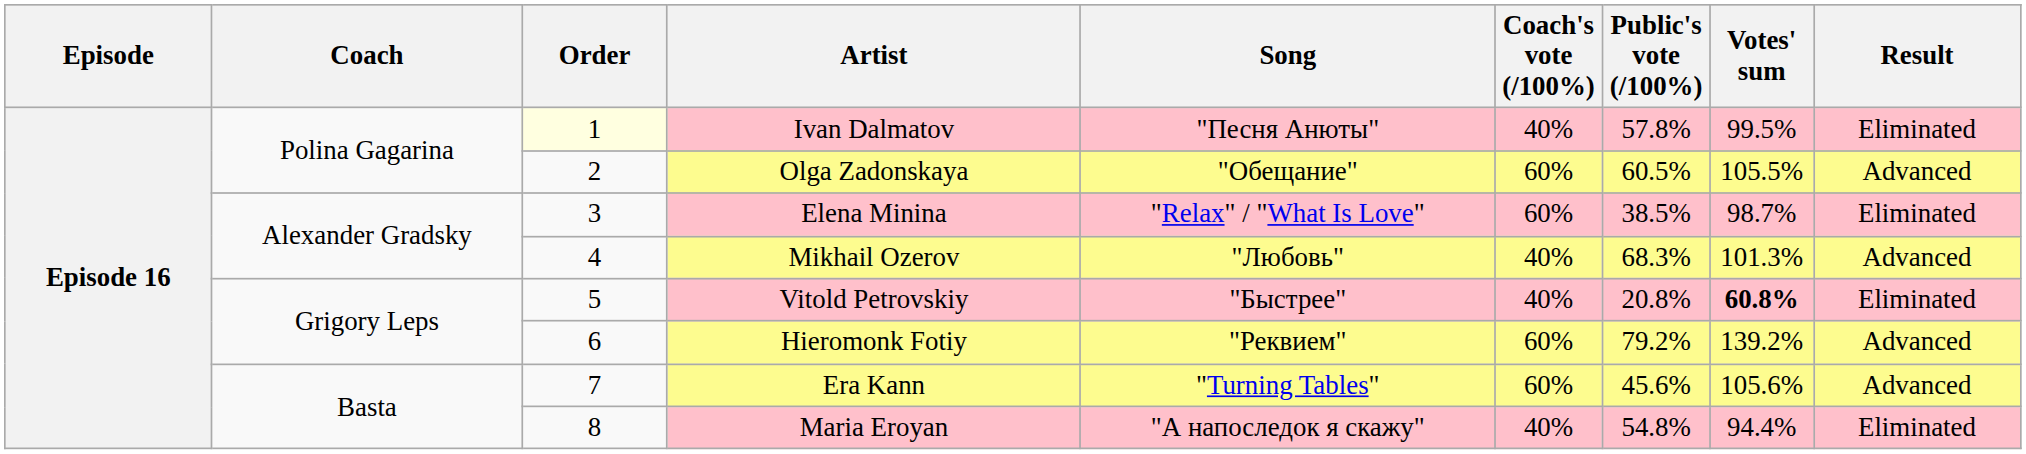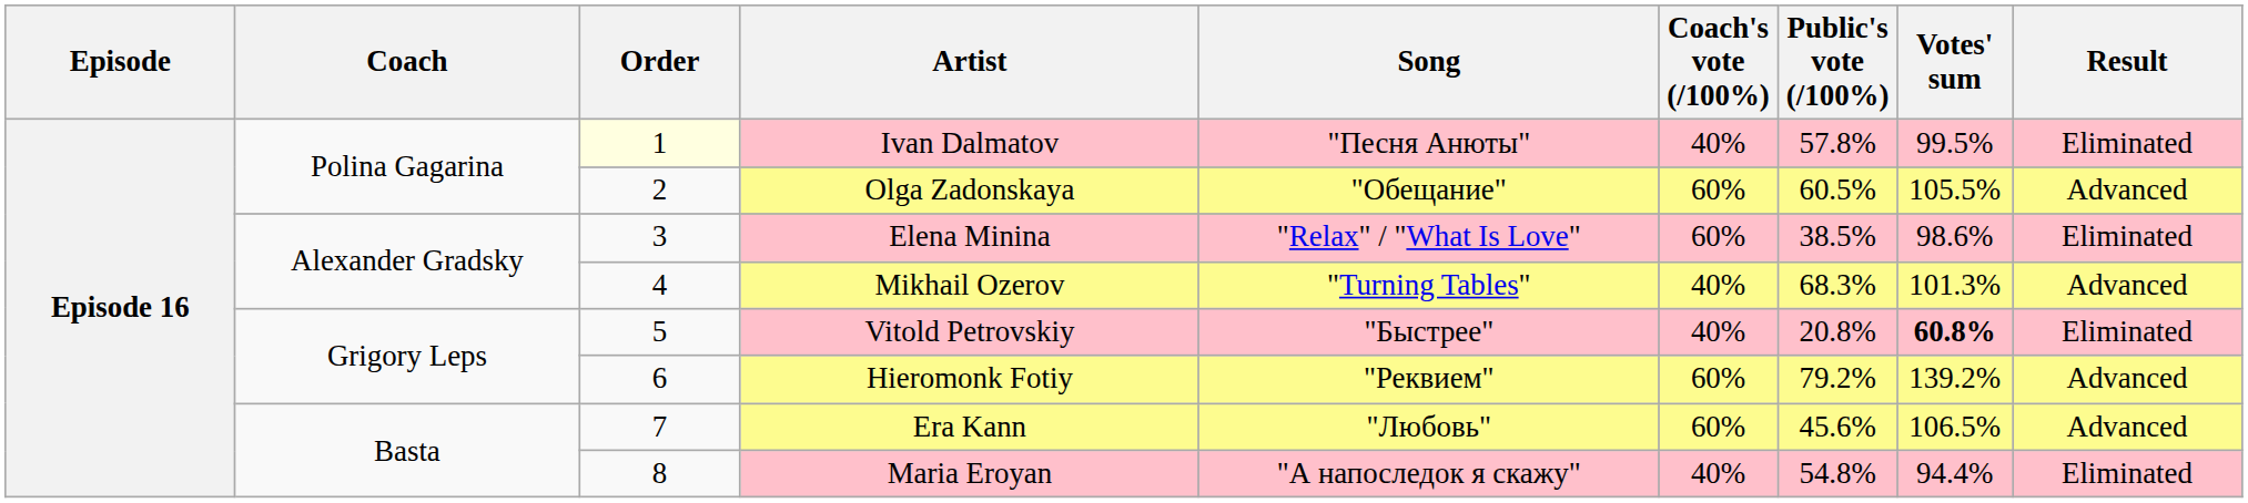 <table class="wikitable" style="text-align:center; width:95%;">
 <tr>
 <th style="width:10%;">Episode</th>
 <th style="width:15%;">Coach</th>
 <th style="width:7%;">Order</th>
 <th style="width:20%;">Artist</th>
 <th style="width:20%;">Song</th>
 <th style="width:5%;">Coach's vote (/100%)</th>
 <th style="width:5%;">Public's vote (/100%)</th>
 <th style="width:5%;">Votes' sum</th>
 <th style="width:10%;">Result</th>
 </tr>
 <tr>
 <th rowspan="12"><strong>Episode 16</strong> <br><small></small></th>
 <td rowspan="2">Polina Gagarina</td>
 <td style="background: lightyellow;">1</td>
 <td style="background:pink;">Ivan Dalmatov</td>
 <td style="background:pink;">"Песня Анюты"</td>
 <td style="background:pink;">40%</td>
 <td style="background:pink;">57.8%</td>
 <td style="background:pink;">99.5%</td>
 <td style="background:pink;">Eliminated</td>
 </tr>
 <tr>
 <td>2</td>
 <td style="background:#fdfc8f;">Olga Zadonskaya</td>
 <td style="background:#fdfc8f;">"Обещание"</td>
 <td style="background:#fdfc8f;">60%</td>
 <td style="background:#fdfc8f;">60.5%</td>
 <td style="background:#fdfc8f;">105.5%</td>
 <td style="background:#fdfc8f;">Advanced</td>
 </tr>
 <tr>
 <td rowspan="2">Alexander Gradsky</td>
 <td>3</td>
 <td style="background:pink;">Elena Minina</td>
 <td style="background:pink;">"<a href='#'>Relax</a>" / "<a href='#'>What Is Love</a>"</td>
 <td style="background:pink;">60%</td>
 <td style="background:pink;">38.5%</td>
-<td style="background:pink;">98.7%</td>
+<td style="background:pink;">98.6%</td>
 <td style="background:pink;">Eliminated</td>
 </tr>
 <tr>
 <td>4</td>
 <td style="background:#fdfc8f;">Mikhail Ozerov</td>
-<td style="background:#fdfc8f;">"Любовь"</td>
+<td style="background:#fdfc8f;">"<a href='#'>Turning Tables</a>"</td>
 <td style="background:#fdfc8f;">40%</td>
 <td style="background:#fdfc8f;">68.3%</td>
 <td style="background:#fdfc8f;">101.3%</td>
 <td style="background:#fdfc8f;">Advanced</td>
 </tr>
 <tr>
 <td rowspan="2">Grigory Leps</td>
 <td>5</td>
 <td style="background:pink;">Vitold Petrovskiy</td>
 <td style="background:pink;">"Быстрее"</td>
 <td style="background:pink;">40%</td>
 <td style="background:pink;">20.8%</td>
 <td style="background:pink;"><strong>60.8%</strong></td>
 <td style="background:pink;">Eliminated</td>
 </tr>
 <tr>
 <td>6</td>
 <td style="background:#fdfc8f;">Hieromonk Fotiy</td>
 <td style="background:#fdfc8f;">"Реквием"</td>
 <td style="background:#fdfc8f;">60%</td>
 <td style="background:#fdfc8f;">79.2%</td>
 <td style="background:#fdfc8f;">139.2%</td>
 <td style="background:#fdfc8f;">Advanced</td>
 </tr>
 <tr>
 <td rowspan="2">Basta</td>
 <td>7</td>
 <td style="background:#fdfc8f;">Era Kann</td>
-<td style="background:#fdfc8f;">"<a href='#'>Turning Tables</a>"</td>
+<td style="background:#fdfc8f;">"Любовь"</td>
 <td style="background:#fdfc8f;">60%</td>
 <td style="background:#fdfc8f;">45.6%</td>
-<td style="background:#fdfc8f;">105.6%</td>
+<td style="background:#fdfc8f;">106.5%</td>
 <td style="background:#fdfc8f;">Advanced</td>
 </tr>
 <tr>
 <td>8</td>
 <td style="background:pink;">Maria Eroyan</td>
 <td style="background:pink;">"А напоследок я скажу"</td>
 <td style="background:pink;">40%</td>
 <td style="background:pink;">54.8%</td>
 <td style="background:pink;">94.4%</td>
 <td style="background:pink;">Eliminated</td>
 </tr>
 </table>
